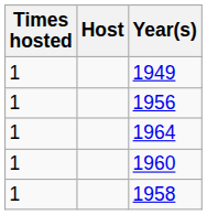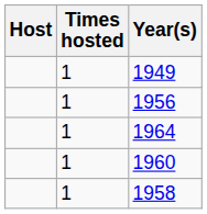 <table class="wikitable">
 <tr>
+<th>Host</th>
 <th>Times <br> hosted</th>
-<th>Host</th>
 <th>Year(s)</th>
 </tr>
 <tr>
+<td></td>
 <td>1</td>
-<td></td>
 <td><a href='#'>1949</a></td>
 </tr>
 <tr>
+<td><em></em></td>
 <td>1</td>
-<td><em></em></td>
 <td><a href='#'>1956</a></td>
 </tr>
 <tr>
+<td></td>
 <td>1</td>
-<td></td>
 <td><a href='#'>1964</a></td>
 </tr>
 <tr>
+<td><em></em></td>
 <td>1</td>
-<td><em></em></td>
 <td><a href='#'>1960</a></td>
 </tr>
 <tr>
+<td><em></em></td>
 <td>1</td>
-<td><em></em></td>
 <td><a href='#'>1958</a></td>
 </tr>
 </table>
